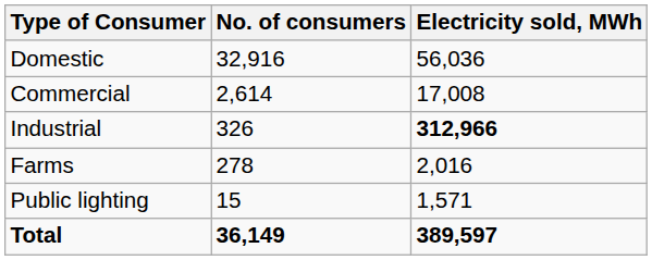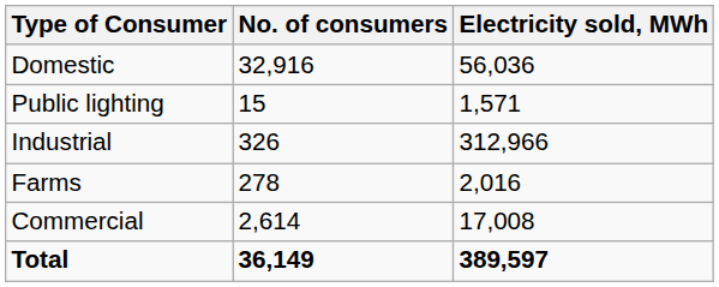 <table class="wikitable">
 <tr>
 <th>Type  of Consumer</th>
 <th>No.  of consumers</th>
 <th>Electricity  sold, MWh</th>
 </tr>
 <tr>
 <td>Domestic</td>
 <td>32,916</td>
 <td>56,036</td>
 </tr>
 <tr>
-<td>Commercial</td>
-<td>2,614</td>
-<td>17,008</td>
+<td>Public  lighting</td>
+<td>15</td>
+<td>1,571</td>
 </tr>
 <tr>
 <td>Industrial</td>
 <td>326</td>
-<td><strong>312,966</strong></td>
+<td>312,966</td>
 </tr>
 <tr>
 <td>Farms</td>
 <td>278</td>
 <td>2,016</td>
 </tr>
 <tr>
-<td>Public  lighting</td>
-<td>15</td>
-<td>1,571</td>
+<td>Commercial</td>
+<td>2,614</td>
+<td>17,008</td>
 </tr>
 <tr>
 <td><strong>Total</strong></td>
 <td><strong>36,149</strong></td>
 <td><strong>389,597</strong></td>
 </tr>
 </table>
